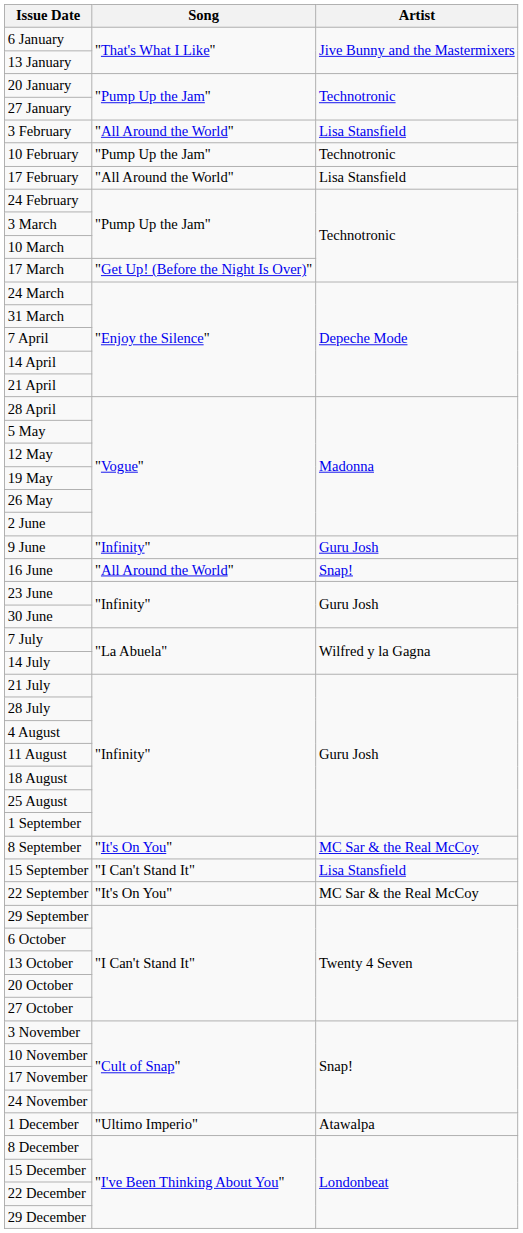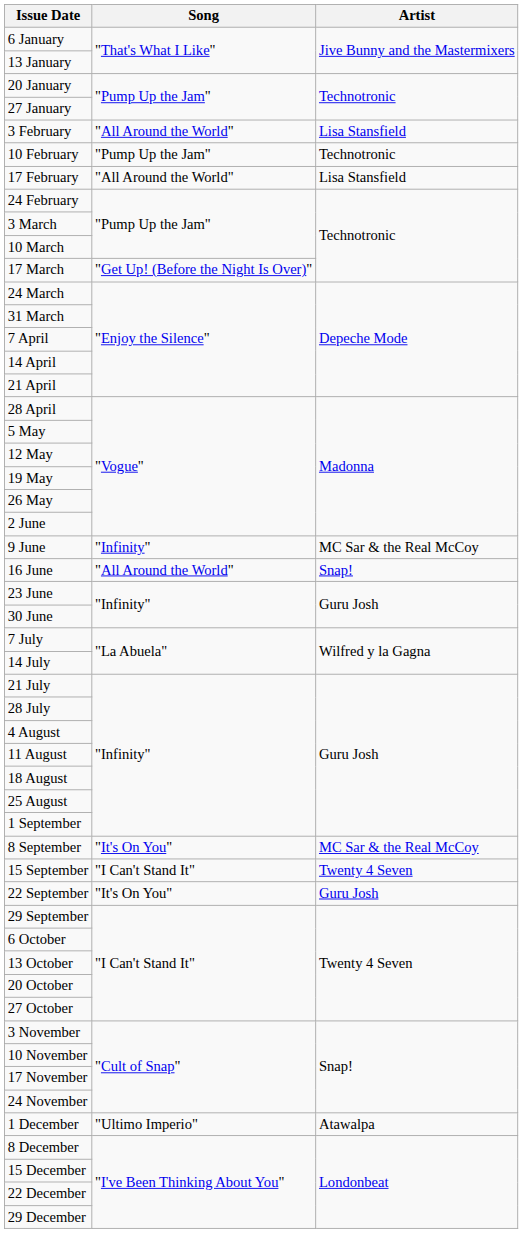 <table class="wikitable">
 <tr>
 <th>Issue Date</th>
 <th>Song</th>
 <th>Artist</th>
 </tr>
 <tr>
 <td>6 January</td>
 <td rowspan=2>"<a href='#'>That's What I Like</a>"</td>
 <td rowspan=2><a href='#'>Jive Bunny and the Mastermixers</a></td>
 </tr>
 <tr>
 <td>13 January</td>
 </tr>
 <tr>
 <td>20 January</td>
 <td rowspan=2>"<a href='#'>Pump Up the Jam</a>"</td>
 <td rowspan=2><a href='#'>Technotronic</a></td>
 </tr>
 <tr>
 <td>27 January</td>
 </tr>
 <tr>
 <td>3 February</td>
 <td>"<a href='#'>All Around the World</a>"</td>
 <td><a href='#'>Lisa Stansfield</a></td>
 </tr>
 <tr>
 <td>10 February</td>
 <td>"Pump Up the Jam"</td>
 <td>Technotronic</td>
 </tr>
 <tr>
 <td>17 February</td>
 <td>"All Around the World"</td>
 <td>Lisa Stansfield</td>
 </tr>
 <tr>
 <td>24 February</td>
 <td rowspan=3>"Pump Up the Jam"</td>
 <td rowspan=4>Technotronic</td>
 </tr>
 <tr>
 <td>3 March</td>
 </tr>
 <tr>
 <td>10 March</td>
 </tr>
 <tr>
 <td>17 March</td>
 <td>"<a href='#'>Get Up! (Before the Night Is Over)</a>"</td>
 </tr>
 <tr>
 <td>24 March</td>
 <td rowspan=5>"<a href='#'>Enjoy the Silence</a>"</td>
 <td rowspan=5><a href='#'>Depeche Mode</a></td>
 </tr>
 <tr>
 <td>31 March</td>
 </tr>
 <tr>
 <td>7 April</td>
 </tr>
 <tr>
 <td>14 April</td>
 </tr>
 <tr>
 <td>21 April</td>
 </tr>
 <tr>
 <td>28 April</td>
 <td rowspan=6>"<a href='#'>Vogue</a>"</td>
 <td rowspan=6><a href='#'>Madonna</a></td>
 </tr>
 <tr>
 <td>5 May</td>
 </tr>
 <tr>
 <td>12 May</td>
 </tr>
 <tr>
 <td>19 May</td>
 </tr>
 <tr>
 <td>26 May</td>
 </tr>
 <tr>
 <td>2 June</td>
 </tr>
 <tr>
 <td>9 June</td>
 <td>"<a href='#'>Infinity</a>"</td>
-<td><a href='#'>Guru Josh</a></td>
+<td>MC Sar & the Real McCoy</td>
 </tr>
 <tr>
 <td>16 June</td>
 <td>"<a href='#'>All Around the World</a>"</td>
 <td><a href='#'>Snap!</a></td>
 </tr>
 <tr>
 <td>23 June</td>
 <td rowspan=2>"Infinity"</td>
 <td rowspan=2>Guru Josh</td>
 </tr>
 <tr>
 <td>30 June</td>
 </tr>
 <tr>
 <td>7 July</td>
 <td rowspan=2>"La Abuela"</td>
 <td rowspan=2>Wilfred y la Gagna</td>
 </tr>
 <tr>
 <td>14 July</td>
 </tr>
 <tr>
 <td>21 July</td>
 <td rowspan=7>"Infinity"</td>
 <td rowspan=7>Guru Josh</td>
 </tr>
 <tr>
 <td>28 July</td>
 </tr>
 <tr>
 <td>4 August</td>
 </tr>
 <tr>
 <td>11 August</td>
 </tr>
 <tr>
 <td>18 August</td>
 </tr>
 <tr>
 <td>25 August</td>
 </tr>
 <tr>
 <td>1 September</td>
 </tr>
 <tr>
 <td>8 September</td>
 <td>"<a href='#'>It's On You</a>"</td>
 <td><a href='#'>MC Sar & the Real McCoy</a></td>
 </tr>
 <tr>
 <td>15 September</td>
 <td>"I Can't Stand It"</td>
-<td><a href='#'>Lisa Stansfield</a></td>
+<td><a href='#'>Twenty 4 Seven</a></td>
 </tr>
 <tr>
 <td>22 September</td>
 <td>"It's On You"</td>
-<td>MC Sar & the Real McCoy</td>
+<td><a href='#'>Guru Josh</a></td>
 </tr>
 <tr>
 <td>29 September</td>
 <td rowspan=5>"I Can't Stand It"</td>
 <td rowspan=5>Twenty 4 Seven</td>
 </tr>
 <tr>
 <td>6 October</td>
 </tr>
 <tr>
 <td>13 October</td>
 </tr>
 <tr>
 <td>20 October</td>
 </tr>
 <tr>
 <td>27 October</td>
 </tr>
 <tr>
 <td>3 November</td>
 <td rowspan=4>"<a href='#'>Cult of Snap</a>"</td>
 <td rowspan=4>Snap!</td>
 </tr>
 <tr>
 <td>10 November</td>
 </tr>
 <tr>
 <td>17 November</td>
 </tr>
 <tr>
 <td>24 November</td>
 </tr>
 <tr>
 <td>1 December</td>
 <td>"Ultimo Imperio"</td>
 <td>Atawalpa</td>
 </tr>
 <tr>
 <td>8 December</td>
 <td rowspan=4>"<a href='#'>I've Been Thinking About You</a>"</td>
 <td rowspan=4><a href='#'>Londonbeat</a></td>
 </tr>
 <tr>
 <td>15 December</td>
 </tr>
 <tr>
 <td>22 December</td>
 </tr>
 <tr>
 <td>29 December</td>
 </tr>
 </table>
